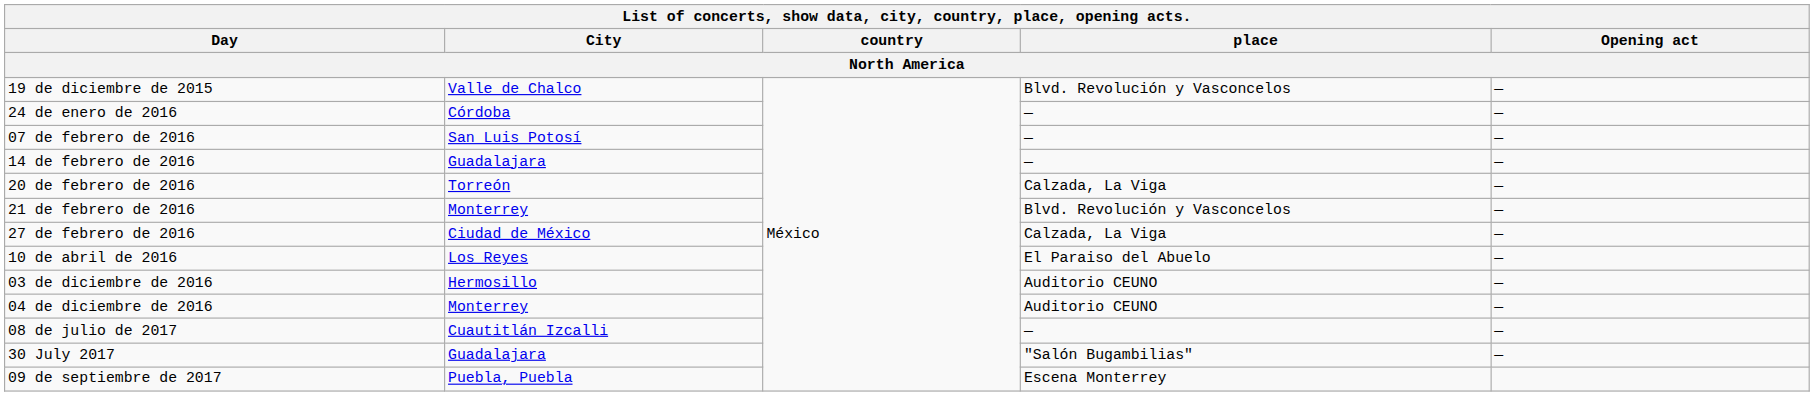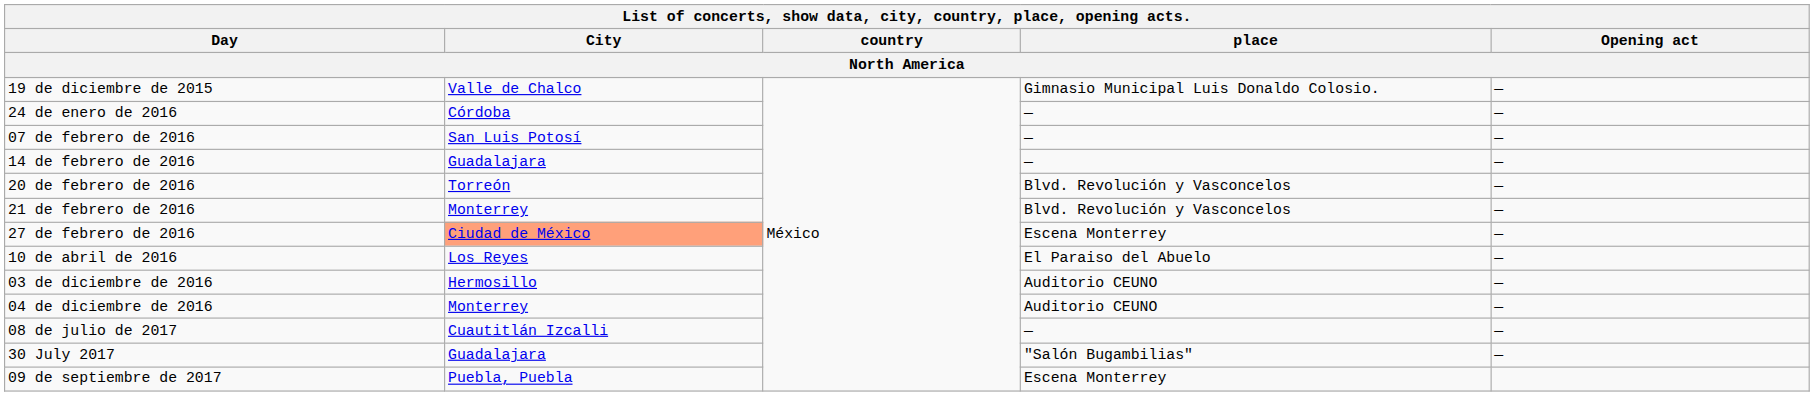 <table class="wikitable collapsible collapsed" width="100%">
 <tr>
 <th colspan="7">List of concerts, show data, city, country, place, opening acts.</th>
 </tr>
 <tr>
 <th scope="col" style="width:14em;">Day</th>
 <th scope="col" style="width:10em;">City</th>
 <th scope="col" style="width:8em;">country</th>
 <th scope="col" style="width:15em;">place</th>
 <th scope="col" style="width:10em;">Opening act</th>
 </tr>
 <tr>
 <th colspan="7">North America</th>
 </tr>
 <tr>
 <td>19 de diciembre de 2015</td>
 <td><a href='#'>Valle de Chalco</a></td>
 <td rowspan="15">México</td>
-<td>Blvd. Revolución y Vasconcelos</td>
+<td>Gimnasio Municipal Luis Donaldo Colosio.</td>
 <td>—</td>
 </tr>
 <tr>
 <td>24 de enero de 2016</td>
 <td><a href='#'>Córdoba</a></td>
 <td>—</td>
 <td>—</td>
 </tr>
 <tr>
 <td>07 de febrero de 2016</td>
 <td><a href='#'>San Luis Potosí</a></td>
 <td>—</td>
 <td>—</td>
 </tr>
 <tr>
 <td>14 de febrero de 2016</td>
 <td><a href='#'>Guadalajara</a></td>
 <td>—</td>
 <td>—</td>
 </tr>
 <tr>
 <td>20 de febrero de 2016</td>
 <td><a href='#'>Torreón</a></td>
-<td>Calzada, La Viga</td>
+<td>Blvd. Revolución y Vasconcelos</td>
 <td>—</td>
 </tr>
 <tr>
 <td>21 de febrero de 2016</td>
 <td><a href='#'>Monterrey</a></td>
 <td>Blvd. Revolución y Vasconcelos</td>
 <td>—</td>
 </tr>
 <tr>
 <td>27 de febrero de 2016</td>
-<td><a href='#'>Ciudad de México</a></td>
-<td>Calzada, La Viga</td>
+<td style="background: lightsalmon;"><a href='#'>Ciudad de México</a></td>
+<td>Escena Monterrey</td>
 <td>—</td>
 </tr>
 <tr>
 <td>10 de abril de 2016</td>
 <td><a href='#'>Los Reyes</a></td>
 <td>El Paraiso del Abuelo</td>
 <td>—</td>
 </tr>
 <tr>
 <td>03 de diciembre de 2016</td>
 <td><a href='#'>Hermosillo</a></td>
 <td>Auditorio CEUNO</td>
 <td>—</td>
 </tr>
 <tr>
 <td>04 de diciembre de 2016</td>
 <td><a href='#'>Monterrey</a></td>
 <td>Auditorio CEUNO</td>
 <td>—</td>
 </tr>
 <tr>
 <td>08 de julio de 2017</td>
 <td><a href='#'>Cuautitlán Izcalli</a></td>
 <td>—</td>
 <td>—</td>
 </tr>
 <tr>
 <td>30 July 2017</td>
 <td><a href='#'>Guadalajara</a></td>
 <td>"Salón Bugambilias"</td>
 <td>—</td>
 </tr>
 <tr>
 <td>09 de septiembre de 2017</td>
 <td><a href='#'>Puebla, Puebla</a></td>
 <td>Escena Monterrey</td>
 <td></td>
 </tr>
 </table>
